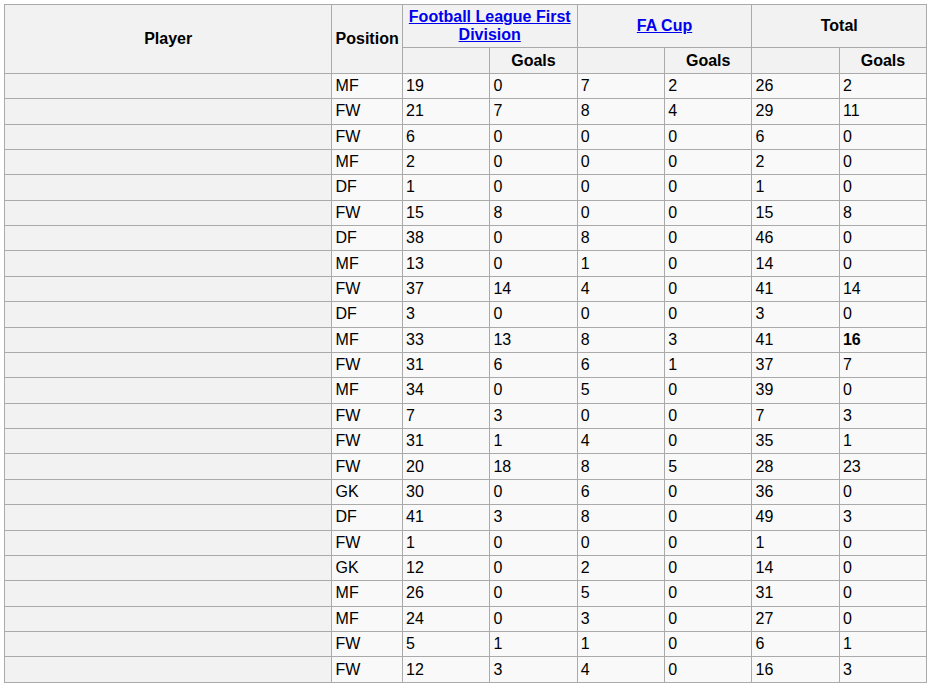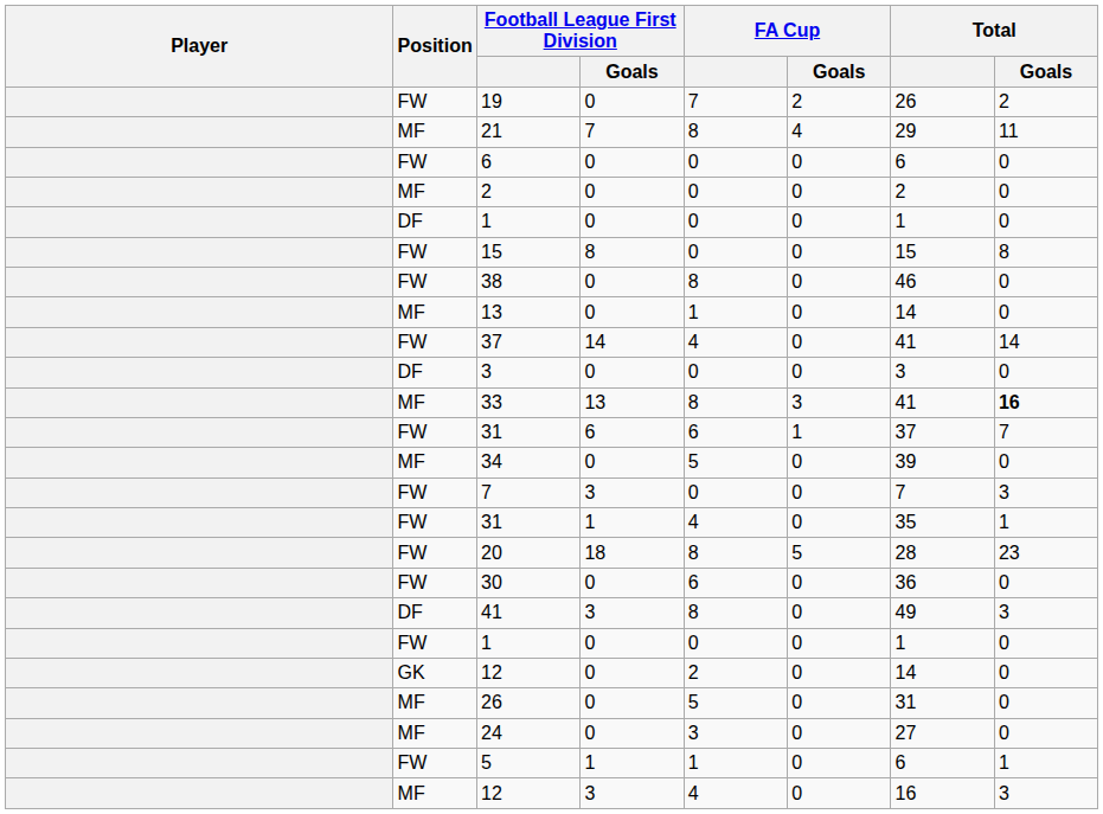 <table class="wikitable plainrowheaders sortable">
 <tr>
 <th rowspan="2" style="width:20em"scope=col>Player</th>
 <th rowspan="2" scope="col">Position</th>
 <th colspan="2" style="width:10em"scope=col><a href='#'>Football League First Division</a></th>
 <th colspan="2" style="width:10em"scope=col><a href='#'>FA Cup</a></th>
 <th colspan="2" style="width:10em"scope=col>Total</th>
 </tr>
 <tr>
 <th scope="col" style="width:5em"></th>
 <th scope="col" style="width:5em">Goals</th>
 <th scope="col" style="width:5em"></th>
 <th scope="col" style="width:5em">Goals</th>
 <th scope="col" style="width:5em"></th>
 <th scope="col" style="width:5em">Goals</th>
 </tr>
 <tr>
 <th scope=row></th>
-<td>MF</td>
+<td>FW</td>
 <td>19</td>
 <td>0</td>
 <td>7</td>
 <td>2</td>
 <td>26</td>
 <td>2</td>
 </tr>
 <tr>
 <th scope=row></th>
-<td>FW</td>
+<td>MF</td>
 <td>21</td>
 <td>7</td>
 <td>8</td>
 <td>4</td>
 <td>29</td>
 <td>11</td>
 </tr>
 <tr>
 <th scope=row></th>
 <td>FW</td>
 <td>6</td>
 <td>0</td>
 <td>0</td>
 <td>0</td>
 <td>6</td>
 <td>0</td>
 </tr>
 <tr>
 <th scope=row></th>
 <td>MF</td>
 <td>2</td>
 <td>0</td>
 <td>0</td>
 <td>0</td>
 <td>2</td>
 <td>0</td>
 </tr>
 <tr>
 <th scope=row></th>
 <td>DF</td>
 <td>1</td>
 <td>0</td>
 <td>0</td>
 <td>0</td>
 <td>1</td>
 <td>0</td>
 </tr>
 <tr>
 <th scope=row></th>
 <td>FW</td>
 <td>15</td>
 <td>8</td>
 <td>0</td>
 <td>0</td>
 <td>15</td>
 <td>8</td>
 </tr>
 <tr>
 <th scope=row></th>
-<td>DF</td>
+<td>FW</td>
 <td>38</td>
 <td>0</td>
 <td>8</td>
 <td>0</td>
 <td>46</td>
 <td>0</td>
 </tr>
 <tr>
 <th scope=row></th>
 <td>MF</td>
 <td>13</td>
 <td>0</td>
 <td>1</td>
 <td>0</td>
 <td>14</td>
 <td>0</td>
 </tr>
 <tr>
 <th scope=row></th>
 <td>FW</td>
 <td>37</td>
 <td>14</td>
 <td>4</td>
 <td>0</td>
 <td>41</td>
 <td>14</td>
 </tr>
 <tr>
 <th scope=row></th>
 <td>DF</td>
 <td>3</td>
 <td>0</td>
 <td>0</td>
 <td>0</td>
 <td>3</td>
 <td>0</td>
 </tr>
 <tr>
 <th scope=row></th>
 <td>MF</td>
 <td>33</td>
 <td>13</td>
 <td>8</td>
 <td>3</td>
 <td>41</td>
 <td><strong>16</strong></td>
 </tr>
 <tr>
 <th scope=row></th>
 <td>FW</td>
 <td>31</td>
 <td>6</td>
 <td>6</td>
 <td>1</td>
 <td>37</td>
 <td>7</td>
 </tr>
 <tr>
 <th scope=row></th>
 <td>MF</td>
 <td>34</td>
 <td>0</td>
 <td>5</td>
 <td>0</td>
 <td>39</td>
 <td>0</td>
 </tr>
 <tr>
 <th scope=row></th>
 <td>FW</td>
 <td>7</td>
 <td>3</td>
 <td>0</td>
 <td>0</td>
 <td>7</td>
 <td>3</td>
 </tr>
 <tr>
 <th scope=row></th>
 <td>FW</td>
 <td>31</td>
 <td>1</td>
 <td>4</td>
 <td>0</td>
 <td>35</td>
 <td>1</td>
 </tr>
 <tr>
 <th scope=row></th>
 <td>FW</td>
 <td>20</td>
 <td>18</td>
 <td>8</td>
 <td>5</td>
 <td>28</td>
 <td>23</td>
 </tr>
 <tr>
 <th scope=row></th>
-<td>GK</td>
+<td>FW</td>
 <td>30</td>
 <td>0</td>
 <td>6</td>
 <td>0</td>
 <td>36</td>
 <td>0</td>
 </tr>
 <tr>
 <th scope=row></th>
 <td>DF</td>
 <td>41</td>
 <td>3</td>
 <td>8</td>
 <td>0</td>
 <td>49</td>
 <td>3</td>
 </tr>
 <tr>
 <th scope=row></th>
 <td>FW</td>
 <td>1</td>
 <td>0</td>
 <td>0</td>
 <td>0</td>
 <td>1</td>
 <td>0</td>
 </tr>
 <tr>
 <th scope=row></th>
 <td>GK</td>
 <td>12</td>
 <td>0</td>
 <td>2</td>
 <td>0</td>
 <td>14</td>
 <td>0</td>
 </tr>
 <tr>
 <th scope=row></th>
 <td>MF</td>
 <td>26</td>
 <td>0</td>
 <td>5</td>
 <td>0</td>
 <td>31</td>
 <td>0</td>
 </tr>
 <tr>
 <th scope=row></th>
 <td>MF</td>
 <td>24</td>
 <td>0</td>
 <td>3</td>
 <td>0</td>
 <td>27</td>
 <td>0</td>
 </tr>
 <tr>
 <th scope=row></th>
 <td>FW</td>
 <td>5</td>
 <td>1</td>
 <td>1</td>
 <td>0</td>
 <td>6</td>
 <td>1</td>
 </tr>
 <tr>
 <th scope=row></th>
-<td>FW</td>
+<td>MF</td>
 <td>12</td>
 <td>3</td>
 <td>4</td>
 <td>0</td>
 <td>16</td>
 <td>3</td>
 </tr>
 </table>
